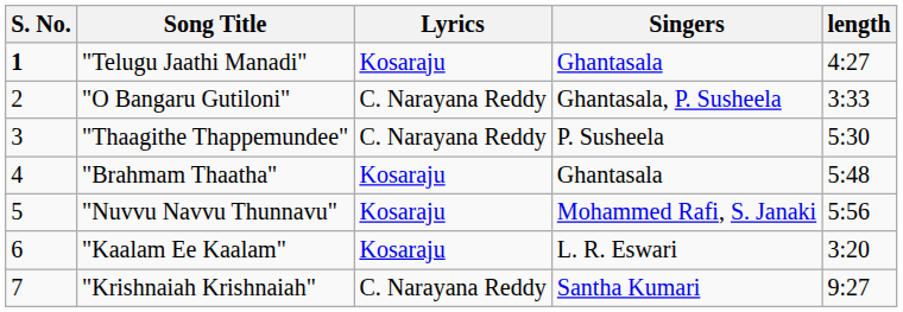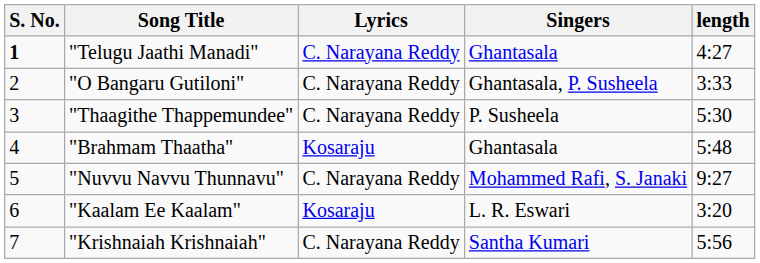 <table class="wikitable">
 <tr>
 <th>S. No.</th>
 <th>Song Title</th>
 <th>Lyrics</th>
 <th>Singers</th>
 <th>length</th>
 </tr>
 <tr>
 <td><strong>1</strong></td>
 <td>"Telugu Jaathi Manadi"</td>
-<td><a href='#'>Kosaraju</a></td>
+<td><a href='#'>C. Narayana Reddy</a></td>
 <td><a href='#'>Ghantasala</a></td>
 <td>4:27</td>
 </tr>
 <tr>
 <td>2</td>
 <td>"O Bangaru Gutiloni"</td>
 <td>C. Narayana Reddy</td>
 <td>Ghantasala, <a href='#'>P. Susheela</a></td>
 <td>3:33</td>
 </tr>
 <tr>
 <td>3</td>
 <td>"Thaagithe Thappemundee"</td>
 <td>C. Narayana Reddy</td>
 <td>P. Susheela</td>
 <td>5:30</td>
 </tr>
 <tr>
 <td>4</td>
 <td>"Brahmam Thaatha"</td>
 <td><a href='#'>Kosaraju</a></td>
 <td>Ghantasala</td>
 <td>5:48</td>
 </tr>
 <tr>
 <td>5</td>
 <td>"Nuvvu Navvu Thunnavu"</td>
-<td><a href='#'>Kosaraju</a></td>
+<td>C. Narayana Reddy</td>
 <td><a href='#'>Mohammed Rafi</a>, <a href='#'>S. Janaki</a></td>
-<td>5:56</td>
+<td>9:27</td>
 </tr>
 <tr>
 <td>6</td>
 <td>"Kaalam Ee Kaalam"</td>
 <td><a href='#'>Kosaraju</a></td>
 <td>L. R. Eswari</td>
 <td>3:20</td>
 </tr>
 <tr>
 <td>7</td>
 <td>"Krishnaiah Krishnaiah"</td>
 <td>C. Narayana Reddy</td>
 <td><a href='#'>Santha Kumari</a></td>
-<td>9:27</td>
+<td>5:56</td>
 </tr>
 </table>
